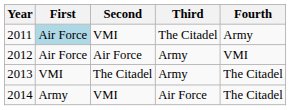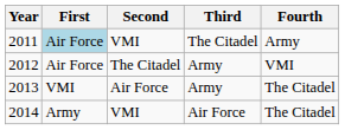 <table class="wikitable">
 <tr>
 <th>Year</th>
 <th>First</th>
 <th>Second</th>
 <th>Third</th>
 <th>Fourth</th>
 </tr>
 <tr>
 <td>2011</td>
 <td style="background: lightblue;">Air Force</td>
 <td>VMI</td>
 <td>The Citadel</td>
 <td>Army</td>
 </tr>
 <tr>
 <td>2012</td>
 <td>Air Force</td>
-<td>Air Force</td>
+<td>The Citadel</td>
 <td>Army</td>
 <td>VMI</td>
 </tr>
 <tr>
 <td>2013</td>
 <td>VMI</td>
-<td>The Citadel</td>
+<td>Air Force</td>
 <td>Army</td>
 <td>The Citadel</td>
 </tr>
 <tr>
 <td>2014</td>
 <td>Army</td>
 <td>VMI</td>
 <td>Air Force</td>
 <td>The Citadel</td>
 </tr>
 </table>
